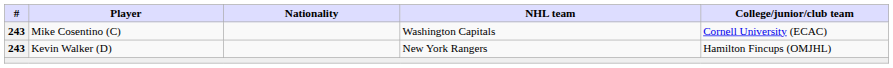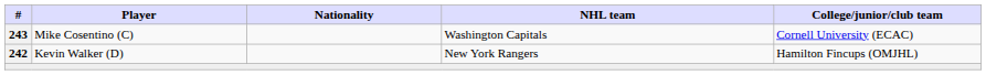 <table class="wikitable" style="width: 100%">
 <tr>
 <th style="background:#ddf; width:2.75%;">#</th>
 <th style="background:#ddf; width:22.0%;">Player</th>
 <th style="background:#ddf; width:20.0%;">Nationality</th>
 <th style="background:#ddf; width:34.0%;">NHL team</th>
 <th style="background:#ddf; width:100.0%;">College/junior/club team</th>
 </tr>
 <tr>
 <th>243</th>
 <td>Mike Cosentino (C)</td>
 <td></td>
 <td>Washington Capitals</td>
 <td><a href='#'>Cornell University</a> (ECAC)</td>
 </tr>
 <tr>
-<th>243</th>
+<th>242</th>
 <td>Kevin Walker (D)</td>
 <td></td>
 <td>New York Rangers</td>
 <td>Hamilton Fincups (OMJHL)</td>
 </tr>
 <tr>
 <td style="text-align:center; background:#efefef" colspan="6"></td>
 </tr>
 </table>
